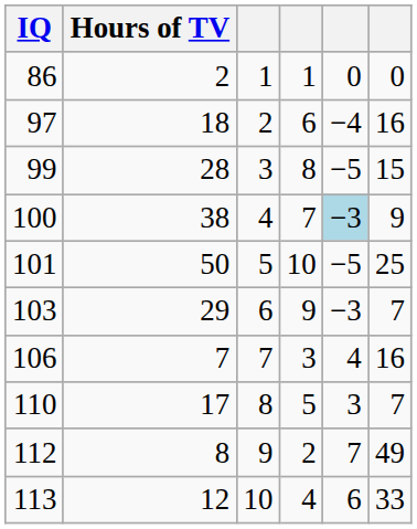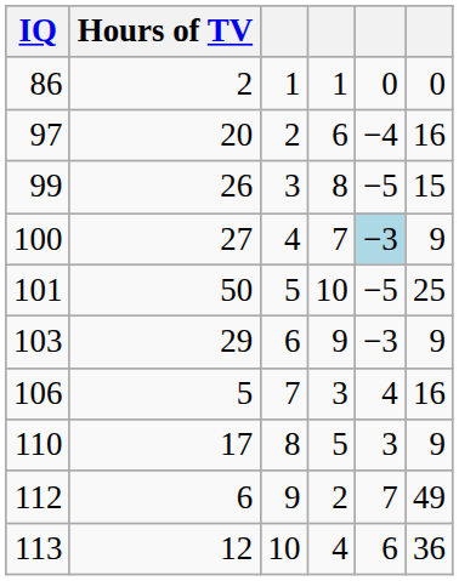 <table class="wikitable sortable" style="text-align:right;">
 <tr>
 <th><a href='#'>IQ</a></th>
 <th>Hours of <a href='#'>TV</a></th>
 <th></th>
 <th></th>
 <th></th>
 <th></th>
 </tr>
 <tr>
 <td>86</td>
 <td>2</td>
 <td>1</td>
 <td>1</td>
 <td>0</td>
 <td>0</td>
 </tr>
 <tr>
 <td>97</td>
-<td>18</td>
+<td>20</td>
 <td>2</td>
 <td>6</td>
 <td>−4</td>
 <td>16</td>
 </tr>
 <tr>
 <td>99</td>
-<td>28</td>
+<td>26</td>
 <td>3</td>
 <td>8</td>
 <td>−5</td>
 <td>15</td>
 </tr>
 <tr>
 <td>100</td>
-<td>38</td>
+<td>27</td>
 <td>4</td>
 <td>7</td>
 <td style="background: lightblue;">−3</td>
 <td>9</td>
 </tr>
 <tr>
 <td>101</td>
 <td>50</td>
 <td>5</td>
 <td>10</td>
 <td>−5</td>
 <td>25</td>
 </tr>
 <tr>
 <td>103</td>
 <td>29</td>
 <td>6</td>
 <td>9</td>
 <td>−3</td>
-<td>7</td>
+<td>9</td>
 </tr>
 <tr>
 <td>106</td>
-<td>7</td>
+<td>5</td>
 <td>7</td>
 <td>3</td>
 <td>4</td>
 <td>16</td>
 </tr>
 <tr>
 <td>110</td>
 <td>17</td>
 <td>8</td>
 <td>5</td>
 <td>3</td>
-<td>7</td>
+<td>9</td>
 </tr>
 <tr>
 <td>112</td>
-<td>8</td>
+<td>6</td>
 <td>9</td>
 <td>2</td>
 <td>7</td>
 <td>49</td>
 </tr>
 <tr>
 <td>113</td>
 <td>12</td>
 <td>10</td>
 <td>4</td>
 <td>6</td>
-<td>33</td>
+<td>36</td>
 </tr>
 </table>
